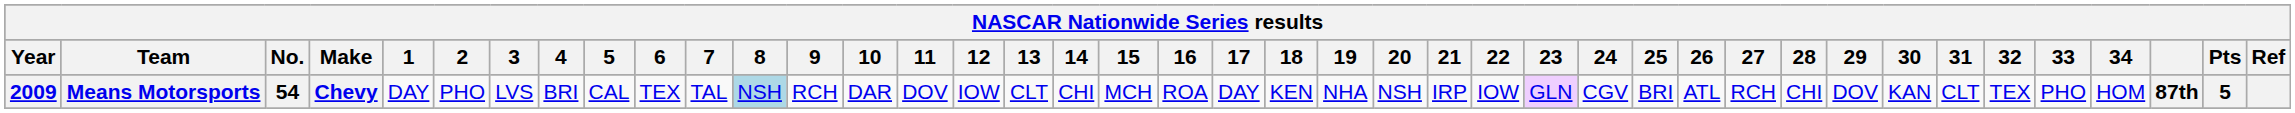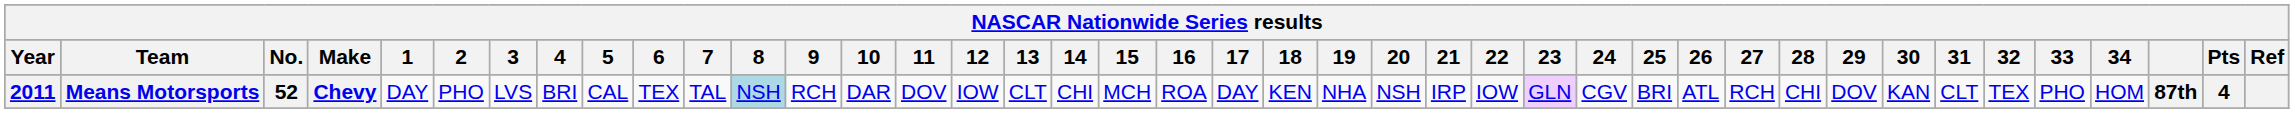 <table class="wikitable" style="text-align:center; font-size:75%">
 <tr>
 <th colspan=41><a href='#'>NASCAR Nationwide Series</a> results</th>
 </tr>
 <tr>
 <th>Year</th>
 <th>Team</th>
 <th>No.</th>
 <th>Make</th>
 <th>1</th>
 <th>2</th>
 <th>3</th>
 <th>4</th>
 <th>5</th>
 <th>6</th>
 <th>7</th>
 <th>8</th>
 <th>9</th>
 <th>10</th>
 <th>11</th>
 <th>12</th>
 <th>13</th>
 <th>14</th>
 <th>15</th>
 <th>16</th>
 <th>17</th>
 <th>18</th>
 <th>19</th>
 <th>20</th>
 <th>21</th>
 <th>22</th>
 <th>23</th>
 <th>24</th>
 <th>25</th>
 <th>26</th>
 <th>27</th>
 <th>28</th>
 <th>29</th>
 <th>30</th>
 <th>31</th>
 <th>32</th>
 <th>33</th>
 <th>34</th>
 <th></th>
 <th>Pts</th>
 <th>Ref</th>
 </tr>
 <tr>
-<th><a href='#'>2009</a></th>
+<th><a href='#'>2011</a></th>
 <th nowrap><a href='#'>Means Motorsports</a></th>
-<th>54</th>
+<th>52</th>
 <th><a href='#'>Chevy</a></th>
 <td><a href='#'>DAY</a></td>
 <td><a href='#'>PHO</a></td>
 <td><a href='#'>LVS</a></td>
 <td><a href='#'>BRI</a></td>
 <td><a href='#'>CAL</a></td>
 <td><a href='#'>TEX</a></td>
 <td><a href='#'>TAL</a></td>
 <td style="background: lightblue;"><a href='#'>NSH</a></td>
 <td><a href='#'>RCH</a></td>
 <td><a href='#'>DAR</a></td>
 <td><a href='#'>DOV</a></td>
 <td><a href='#'>IOW</a></td>
 <td><a href='#'>CLT</a></td>
 <td><a href='#'>CHI</a></td>
 <td><a href='#'>MCH</a></td>
 <td><a href='#'>ROA</a></td>
 <td><a href='#'>DAY</a></td>
 <td><a href='#'>KEN</a></td>
 <td><a href='#'>NHA</a></td>
 <td><a href='#'>NSH</a></td>
 <td><a href='#'>IRP</a></td>
 <td><a href='#'>IOW</a></td>
 <td style="background:#EFCFFF;"><a href='#'>GLN</a><br></td>
 <td><a href='#'>CGV</a></td>
 <td><a href='#'>BRI</a></td>
 <td><a href='#'>ATL</a></td>
 <td><a href='#'>RCH</a></td>
 <td><a href='#'>CHI</a></td>
 <td><a href='#'>DOV</a></td>
 <td><a href='#'>KAN</a></td>
 <td><a href='#'>CLT</a></td>
 <td><a href='#'>TEX</a></td>
 <td><a href='#'>PHO</a></td>
 <td><a href='#'>HOM</a></td>
 <th>87th</th>
-<th>5</th>
+<th>4</th>
 <th></th>
 </tr>
 </table>
